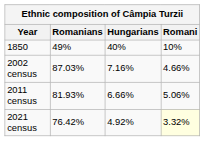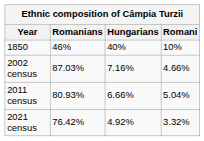 <table class="wikitable" border="1" style="float:right; font-size:93%;width:310px;height:16px;border:0;text-align:left;line-height:120%;margin-left:10px; margin-bottom:10px;">
 <tr>
 <td colspan="14" style="text-align:center; background:#f4f4f4;" height=24px><strong>Ethnic composition of Câmpia Turzii</strong></td>
 </tr>
 <tr>
 <th>Year</th>
 <th>Romanians</th>
 <th>Hungarians</th>
 <th>Romani</th>
 </tr>
 <tr>
 <td>1850</td>
-<td>49%</td>
+<td>46%</td>
 <td>40%</td>
 <td>10%</td>
 </tr>
 <tr>
 <td>2002 census</td>
 <td>87.03%</td>
 <td>7.16%</td>
 <td>4.66%</td>
 </tr>
 <tr>
 <td>2011 census</td>
-<td>81.93%</td>
+<td>80.93%</td>
 <td>6.66%</td>
-<td>5.06%</td>
+<td>5.04%</td>
 </tr>
 <tr>
 <td>2021 census</td>
 <td>76.42%</td>
 <td>4.92%</td>
-<td style="background: lightyellow;">3.32%</td>
+<td>3.32%</td>
 </tr>
 </table>
